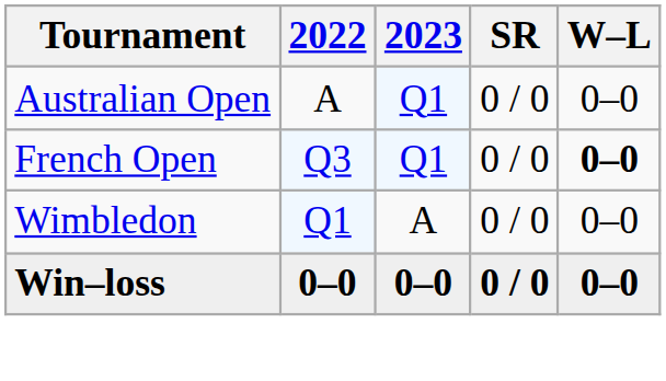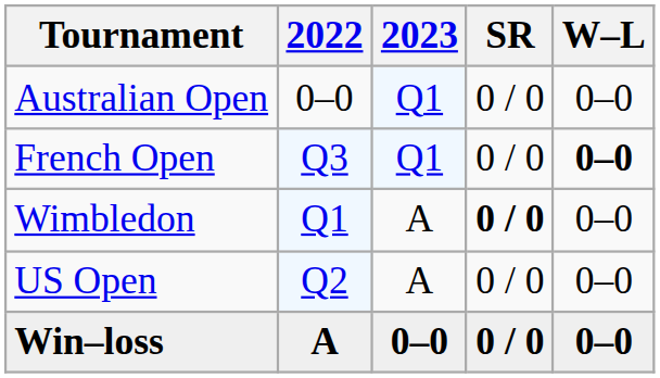 <table class="wikitable" style=text-align:center>
 <tr>
 <th>Tournament</th>
 <th><a href='#'>2022</a></th>
 <th><a href='#'>2023</a></th>
 <th>SR</th>
 <th>W–L</th>
 </tr>
 <tr>
 <td align=left><a href='#'>Australian Open</a></td>
-<td>A</td>
+<td>0–0</td>
 <td bgcolor=f0f8ff><a href='#'>Q1</a></td>
 <td>0 / 0</td>
 <td>0–0</td>
 </tr>
 <tr>
 <td align=left><a href='#'>French Open</a></td>
 <td bgcolor=f0f8ff><a href='#'>Q3</a></td>
 <td bgcolor=f0f8ff><a href='#'>Q1</a></td>
 <td>0 / 0</td>
 <td><strong>0–0</strong></td>
 </tr>
 <tr>
 <td align=left><a href='#'>Wimbledon</a></td>
 <td bgcolor=f0f8ff><a href='#'>Q1</a></td>
 <td>A</td>
+<td><strong>0 / 0</strong></td>
+<td>0–0</td>
+</tr>
+<tr>
+<td align=left><a href='#'>US Open</a></td>
+<td bgcolor=f0f8ff><a href='#'>Q2</a></td>
+<td>A</td>
 <td>0 / 0</td>
 <td>0–0</td>
 </tr>
 <tr style=background:#efefef;font-weight:bold>
 <td align=left>Win–loss</td>
-<td>0–0</td>
+<td>A</td>
 <td>0–0</td>
 <td>0 / 0</td>
 <td>0–0</td>
 </tr>
 </table>
